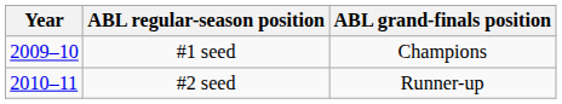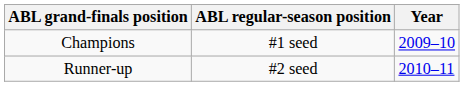 <table class="wikitable float-right">
 <tr>
+<th>ABL grand-finals position</th>
+<th>ABL regular-season position</th>
 <th>Year</th>
-<th>ABL regular-season position</th>
-<th>ABL grand-finals position</th>
 </tr>
 <tr>
+<td style="vertical-align:middle; text-align:center;">Champions</td>
+<td style="vertical-align:middle; text-align:center;">#1 seed</td>
 <td><a href='#'>2009–10</a></td>
-<td style="vertical-align:middle; text-align:center;">#1 seed</td>
-<td style="vertical-align:middle; text-align:center;">Champions</td>
 </tr>
 <tr>
+<td style="vertical-align:middle; text-align:center;">Runner-up</td>
+<td style="vertical-align:middle; text-align:center;">#2 seed</td>
 <td><a href='#'>2010–11</a></td>
-<td style="vertical-align:middle; text-align:center;">#2 seed</td>
-<td style="vertical-align:middle; text-align:center;">Runner-up</td>
 </tr>
 </table>
